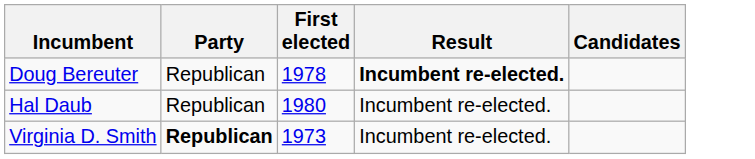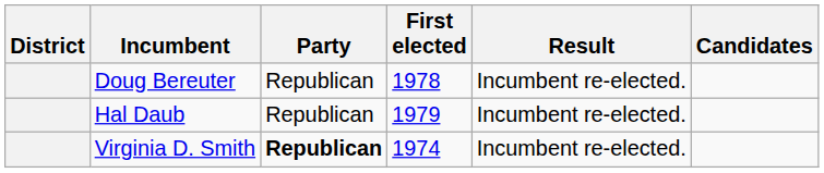 <table class=wikitable>
 <tr valign=bottom>
+<th>District</th>
 <th>Incumbent</th>
 <th>Party</th>
 <th>First<br>elected</th>
 <th>Result</th>
 <th>Candidates</th>
 </tr>
 <tr>
+<th></th>
 <td><a href='#'>Doug Bereuter</a></td>
 <td>Republican</td>
 <td><a href='#'>1978</a></td>
-<td><strong>Incumbent re-elected.</strong></td>
-<td nowrap></td>
-</tr>
-<tr>
-<td><a href='#'>Hal Daub</a></td>
-<td>Republican</td>
-<td><a href='#'>1980</a></td>
 <td>Incumbent re-elected.</td>
 <td nowrap></td>
 </tr>
 <tr>
+<th></th>
+<td><a href='#'>Hal Daub</a></td>
+<td>Republican</td>
+<td><a href='#'>1979</a></td>
+<td>Incumbent re-elected.</td>
+<td nowrap></td>
+</tr>
+<tr>
+<th></th>
 <td><a href='#'>Virginia D. Smith</a></td>
 <td><strong>Republican</strong></td>
-<td><a href='#'>1973</a></td>
+<td><a href='#'>1974</a></td>
 <td>Incumbent re-elected.</td>
 <td nowrap></td>
 </tr>
 </table>
